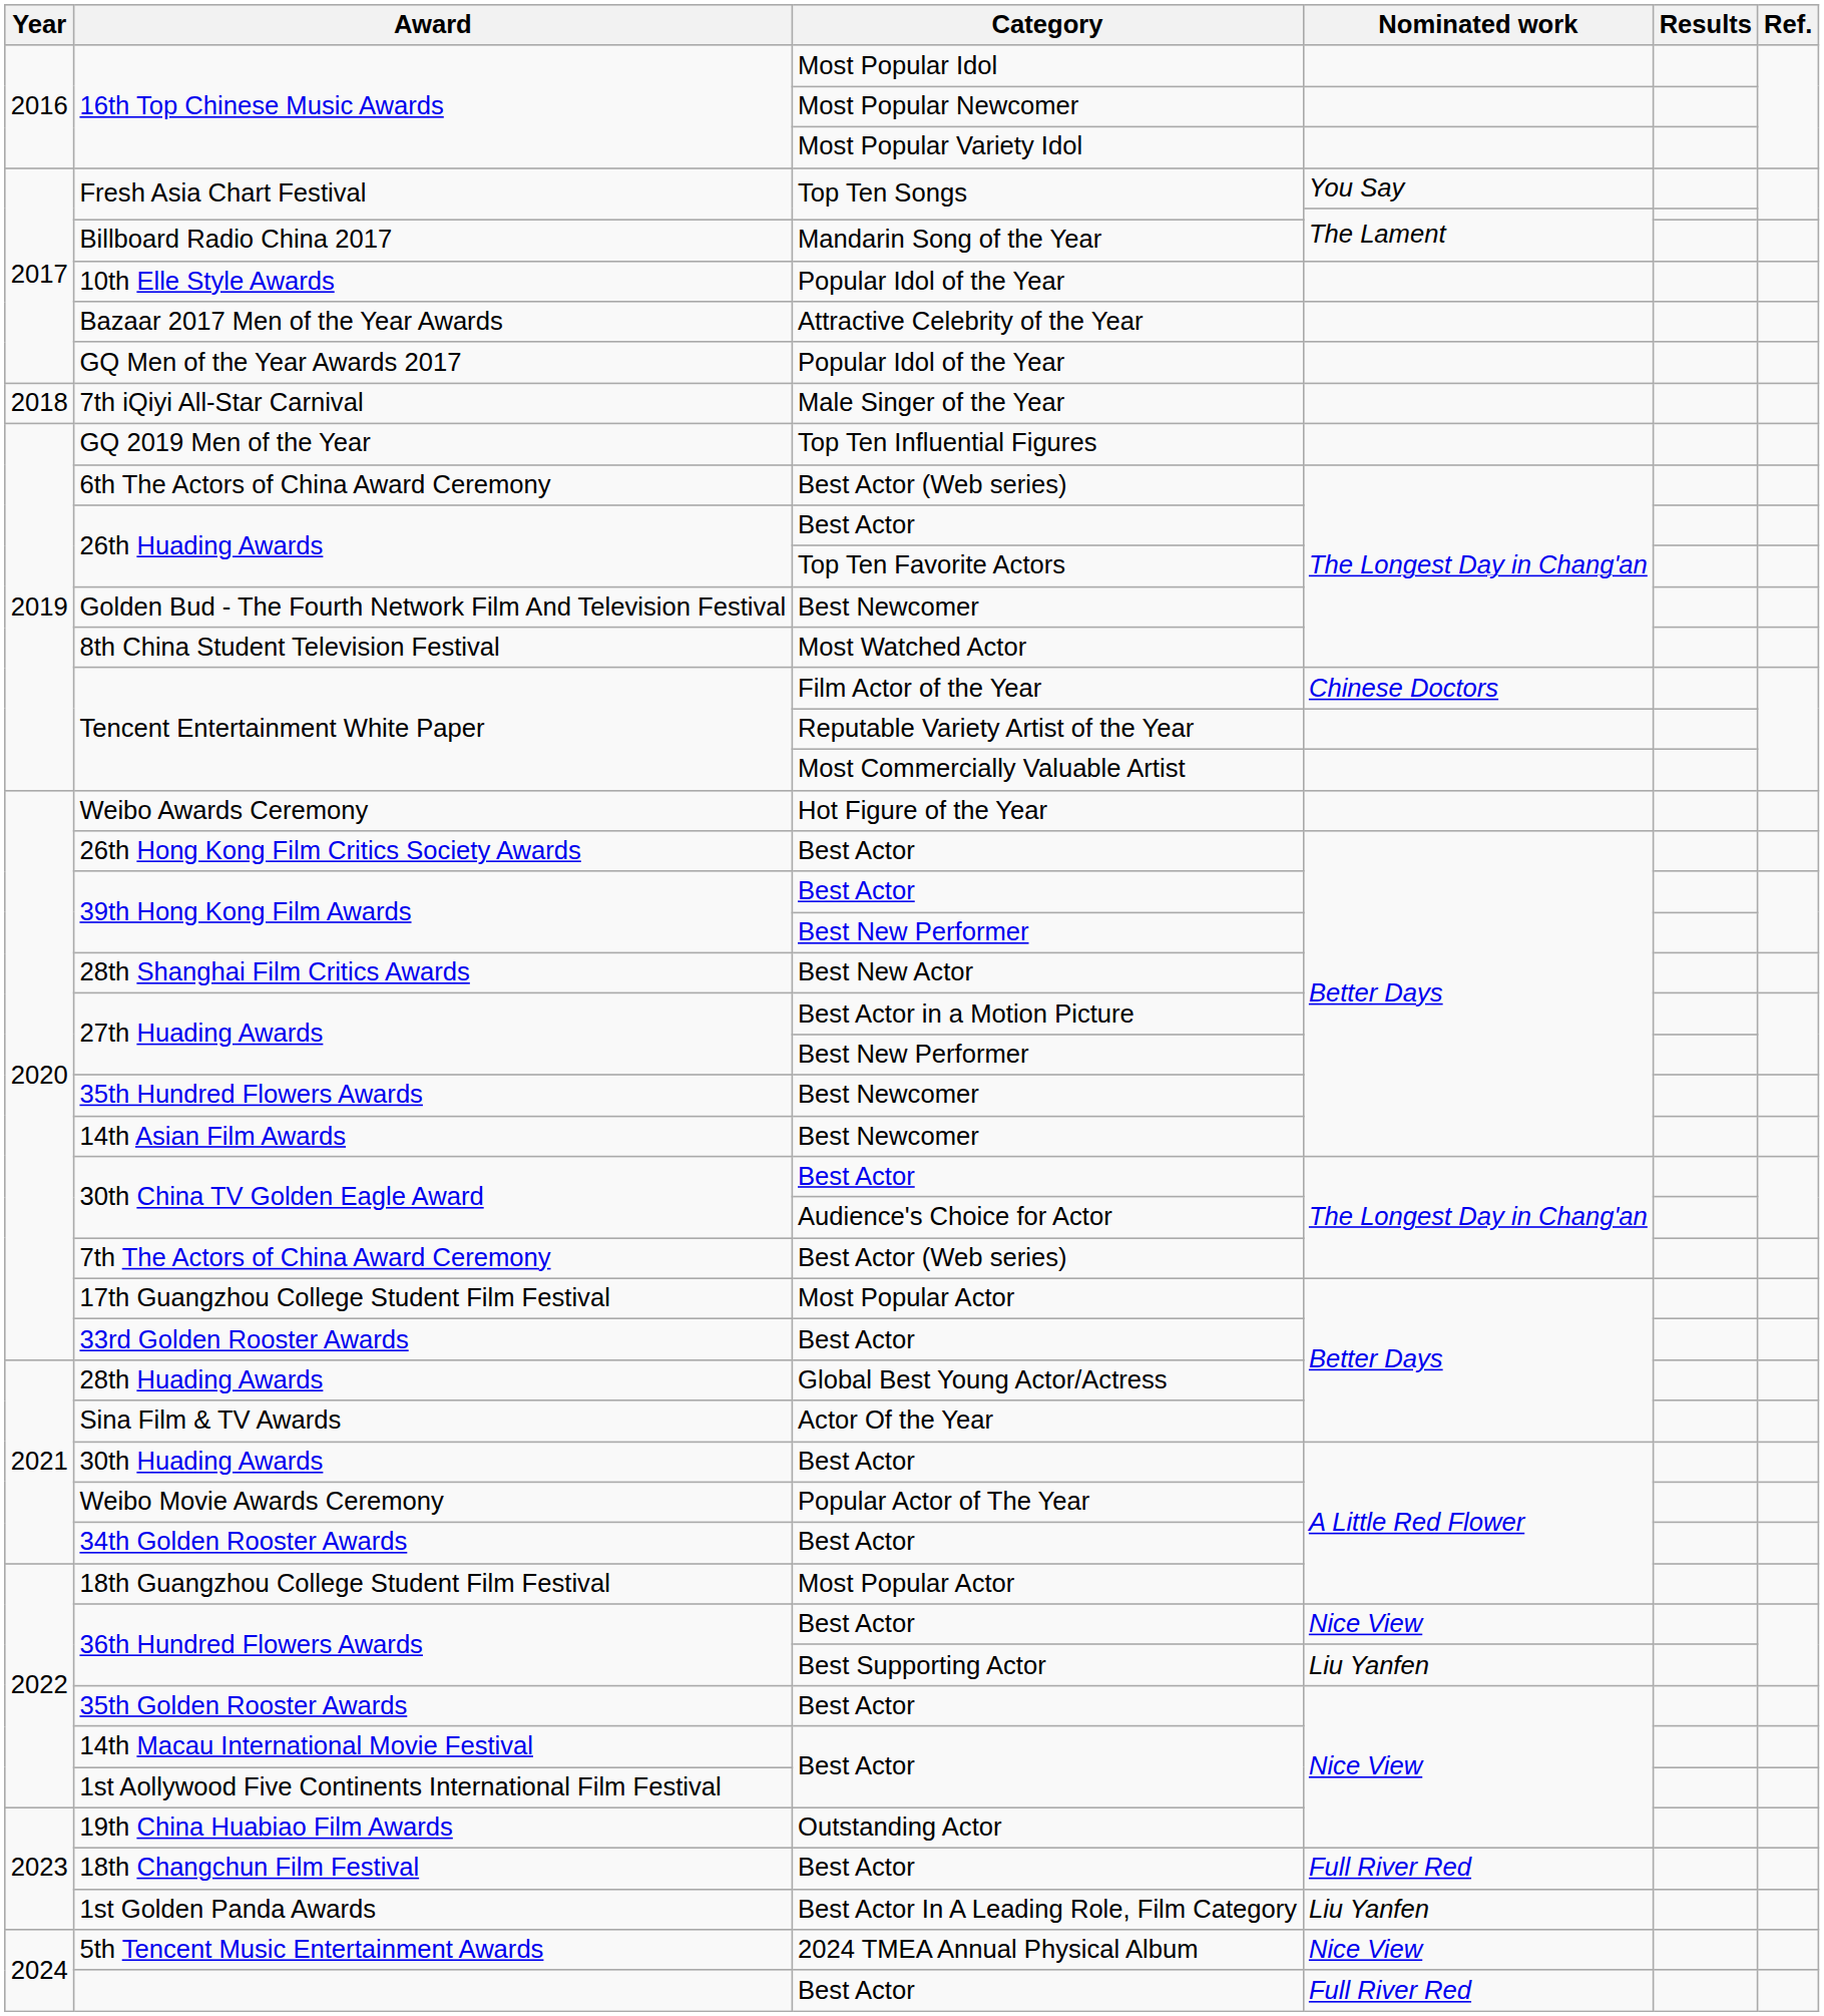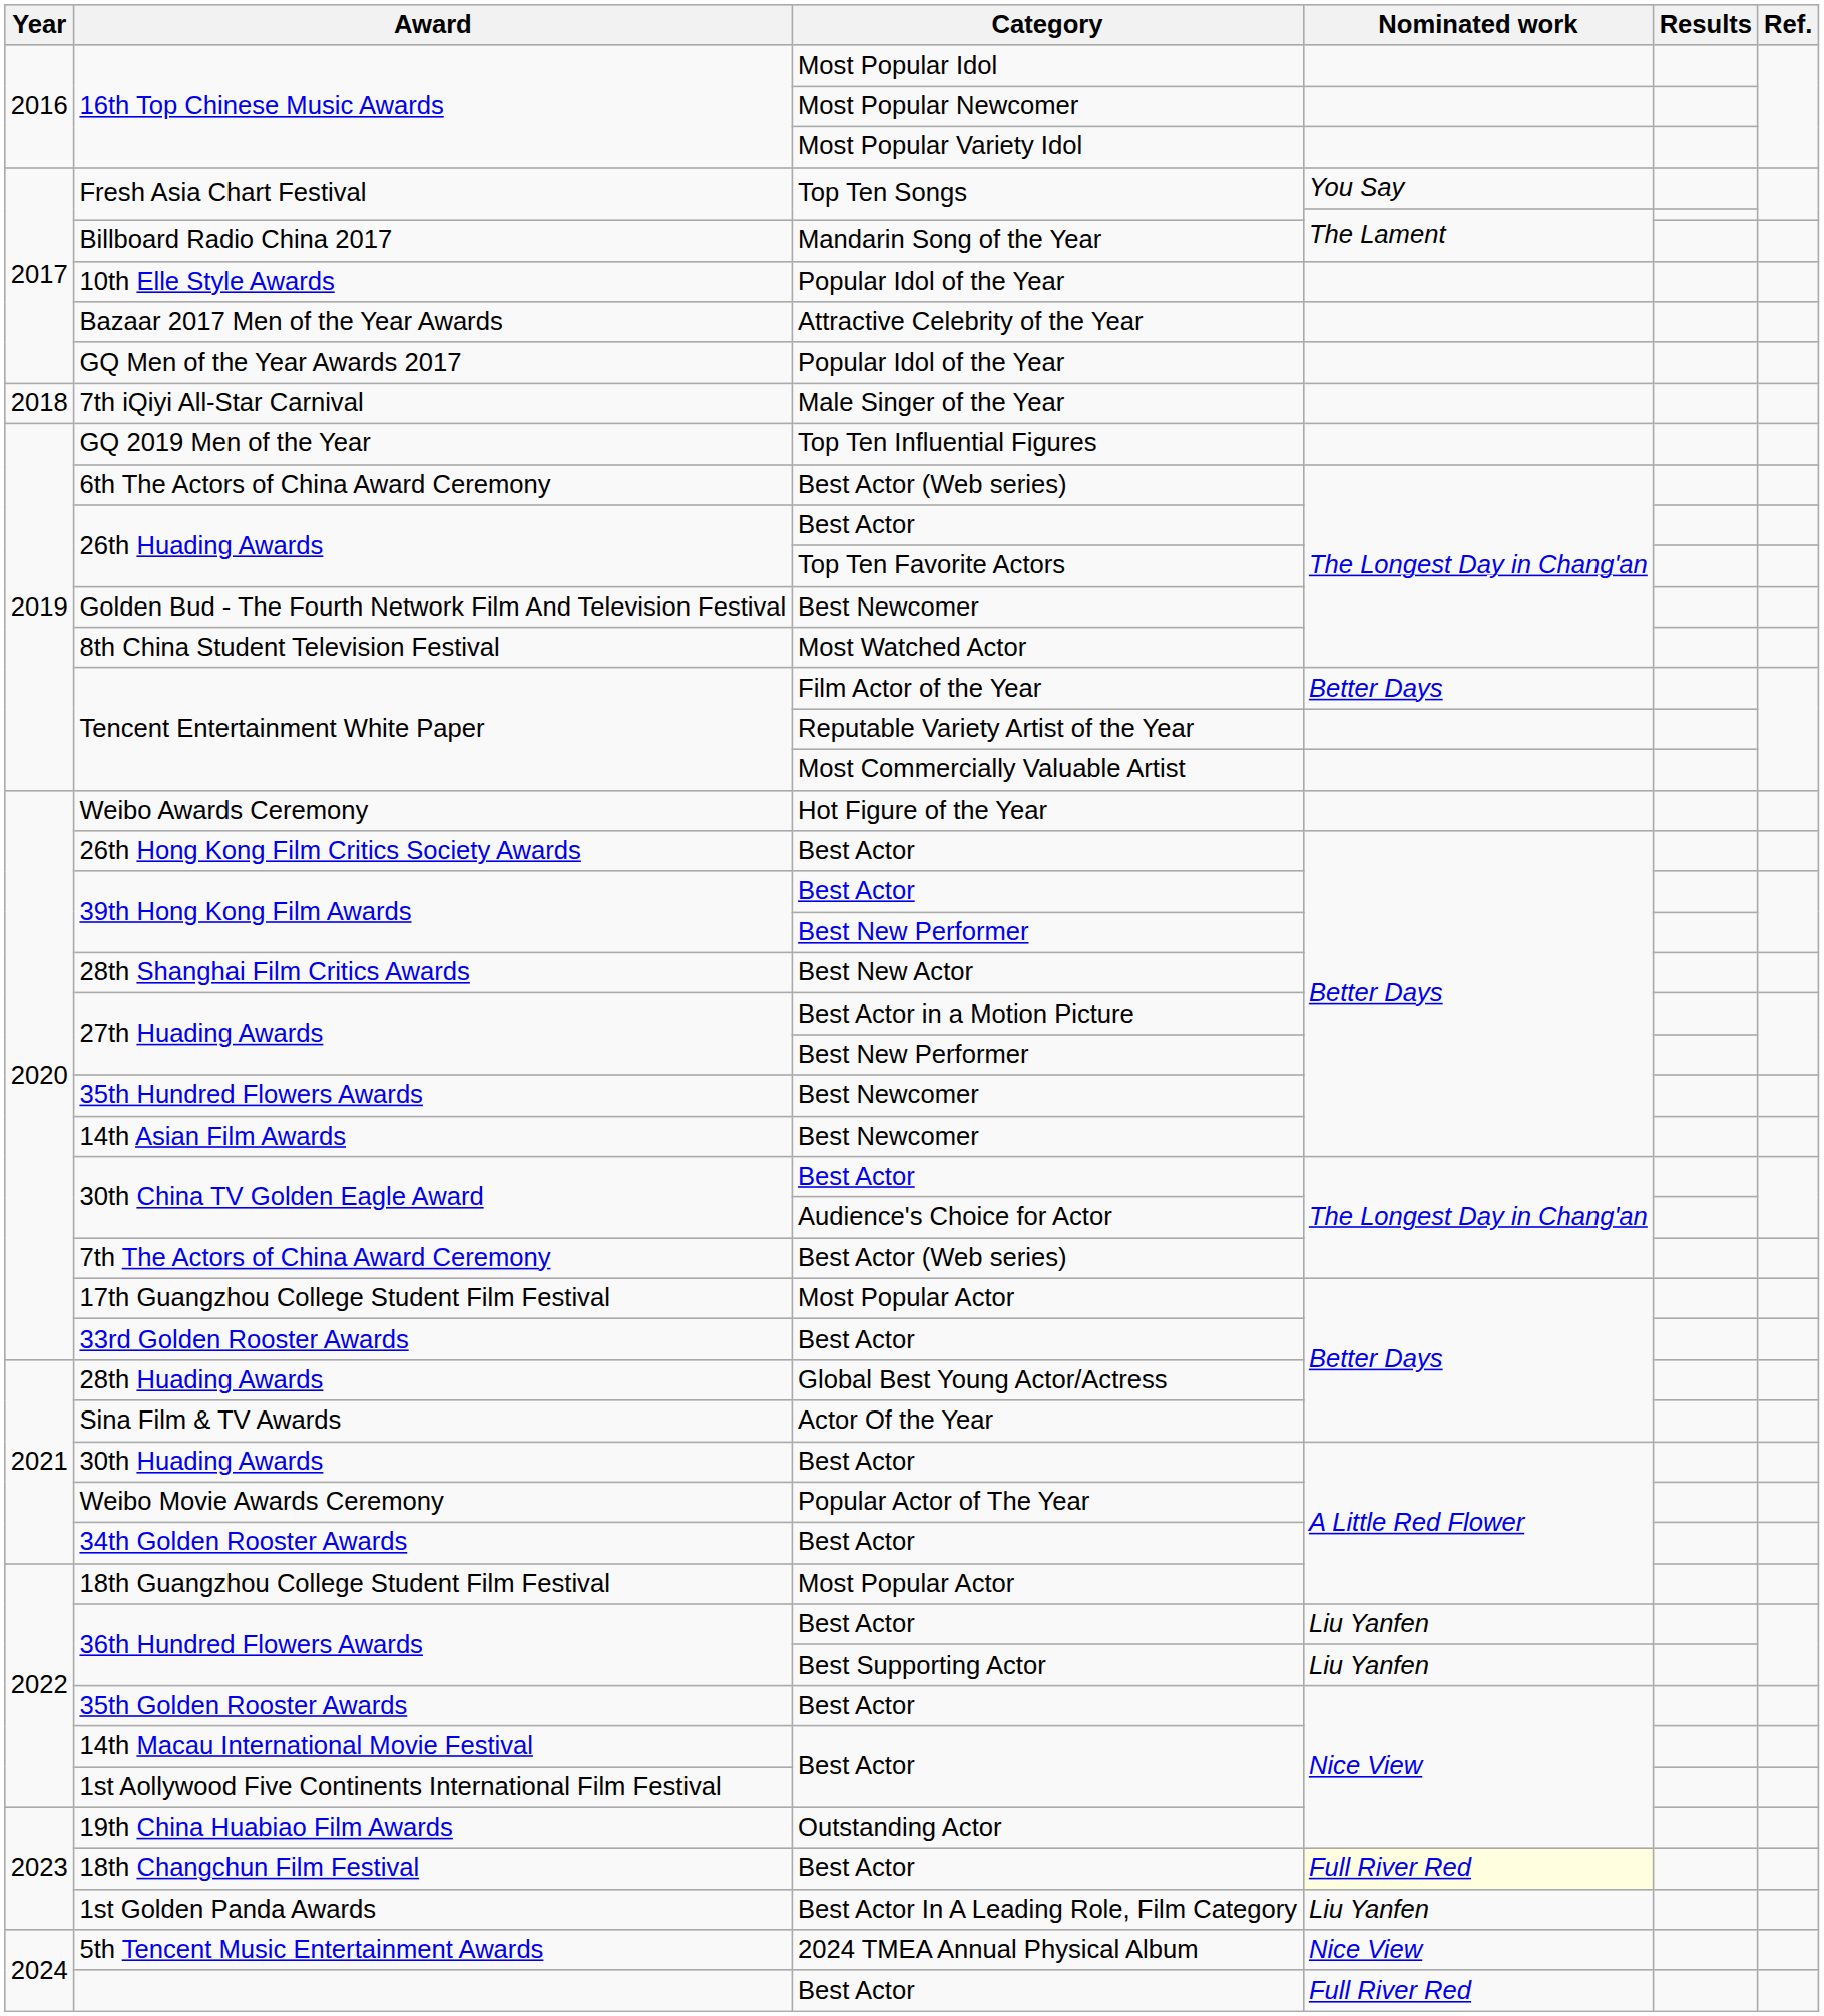 <table class="wikitable sortable">
 <tr>
 <th>Year</th>
 <th>Award</th>
 <th>Category</th>
 <th>Nominated work</th>
 <th>Results</th>
 <th>Ref.</th>
 </tr>
 <tr>
 <td rowspan=3>2016</td>
 <td rowspan=3><a href='#'>16th Top Chinese Music Awards</a></td>
 <td>Most Popular Idol</td>
 <td></td>
 <td></td>
 <td rowspan=3></td>
 </tr>
 <tr>
 <td>Most Popular Newcomer</td>
 <td></td>
 <td></td>
 </tr>
 <tr>
 <td>Most Popular Variety Idol</td>
 <td></td>
 <td></td>
 </tr>
 <tr>
 <td rowspan=6>2017</td>
 <td rowspan=2>Fresh Asia Chart Festival</td>
 <td rowspan=2>Top Ten Songs</td>
 <td><em>You Say</em></td>
 <td></td>
 <td rowspan=2></td>
 </tr>
 <tr>
 <td rowspan=2><em>The Lament</em></td>
 <td></td>
 </tr>
 <tr>
 <td>Billboard Radio China 2017</td>
 <td>Mandarin Song of the Year</td>
 <td></td>
 <td></td>
 </tr>
 <tr>
 <td>10th <a href='#'>Elle Style Awards</a></td>
 <td>Popular Idol of the Year</td>
 <td></td>
 <td></td>
 <td></td>
 </tr>
 <tr>
 <td>Bazaar 2017 Men of the Year Awards</td>
 <td>Attractive Celebrity of the Year</td>
 <td></td>
 <td></td>
 <td></td>
 </tr>
 <tr>
 <td>GQ Men of the Year Awards 2017</td>
 <td>Popular Idol of the Year</td>
 <td></td>
 <td></td>
 <td></td>
 </tr>
 <tr>
 <td>2018</td>
 <td>7th iQiyi All-Star Carnival</td>
 <td>Male Singer of the Year</td>
 <td></td>
 <td></td>
 <td></td>
 </tr>
 <tr>
 <td rowspan=9>2019</td>
 <td>GQ 2019 Men of the Year</td>
 <td>Top Ten Influential Figures</td>
 <td></td>
 <td></td>
 <td></td>
 </tr>
 <tr>
 <td>6th The Actors of China Award Ceremony</td>
 <td>Best Actor (Web series)</td>
 <td rowspan=5><em><a href='#'>The Longest Day in Chang'an</a></em></td>
 <td></td>
 <td></td>
 </tr>
 <tr>
 <td rowspan=2>26th <a href='#'>Huading Awards</a></td>
 <td>Best Actor</td>
 <td></td>
 <td></td>
 </tr>
 <tr>
 <td>Top Ten Favorite Actors</td>
 <td></td>
 <td></td>
 </tr>
 <tr>
 <td>Golden Bud - The Fourth Network Film And Television Festival</td>
 <td>Best Newcomer</td>
 <td></td>
 <td></td>
 </tr>
 <tr>
 <td>8th China Student Television Festival</td>
 <td>Most Watched Actor</td>
 <td></td>
 <td></td>
 </tr>
 <tr>
 <td rowspan=3>Tencent Entertainment White Paper</td>
 <td>Film Actor of the Year</td>
-<td><em><a href='#'>Chinese Doctors</a></em></td>
+<td><a href='#'><em>Better Days</em></a></td>
 <td></td>
 <td rowspan=3></td>
 </tr>
 <tr>
 <td>Reputable Variety Artist of the Year</td>
 <td></td>
 <td></td>
 </tr>
 <tr>
 <td>Most Commercially Valuable Artist</td>
 <td></td>
 <td></td>
 </tr>
 <tr>
 <td rowspan="14">2020</td>
 <td>Weibo Awards Ceremony</td>
 <td>Hot Figure of the Year</td>
 <td></td>
 <td></td>
 <td></td>
 </tr>
 <tr>
 <td>26th <a href='#'>Hong Kong Film Critics Society Awards</a></td>
 <td>Best Actor</td>
 <td rowspan="8"><em><a href='#'>Better Days</a></em></td>
 <td></td>
 <td></td>
 </tr>
 <tr>
 <td rowspan="2"><a href='#'>39th Hong Kong Film Awards</a></td>
 <td><a href='#'>Best Actor</a></td>
 <td></td>
 <td rowspan="2"></td>
 </tr>
 <tr>
 <td><a href='#'>Best New Performer</a></td>
 <td></td>
 </tr>
 <tr>
 <td>28th <a href='#'>Shanghai Film Critics Awards</a></td>
 <td>Best New Actor</td>
 <td></td>
 <td></td>
 </tr>
 <tr>
 <td rowspan="2">27th <a href='#'>Huading Awards</a></td>
 <td>Best Actor in a Motion Picture</td>
 <td></td>
 <td rowspan="2"></td>
 </tr>
 <tr>
 <td>Best New Performer</td>
 <td></td>
 </tr>
 <tr>
 <td><a href='#'>35th Hundred Flowers Awards</a></td>
 <td>Best Newcomer</td>
 <td></td>
 <td></td>
 </tr>
 <tr>
 <td>14th <a href='#'>Asian Film Awards</a></td>
 <td>Best Newcomer</td>
 <td></td>
 <td></td>
 </tr>
 <tr>
 <td rowspan=2>30th <a href='#'>China TV Golden Eagle Award</a></td>
 <td><a href='#'>Best Actor</a></td>
 <td rowspan=3><em><a href='#'>The Longest Day in Chang'an</a></em></td>
 <td></td>
 <td rowspan=2></td>
 </tr>
 <tr>
 <td>Audience's Choice for Actor</td>
 <td></td>
 </tr>
 <tr>
 <td>7th <a href='#'>The Actors of China Award Ceremony</a></td>
 <td>Best Actor (Web series)</td>
 <td></td>
 <td></td>
 </tr>
 <tr>
 <td>17th Guangzhou College Student Film Festival</td>
 <td>Most Popular Actor</td>
 <td rowspan="4"><a href='#'><em>Better Days</em></a></td>
 <td></td>
 <td></td>
 </tr>
 <tr>
 <td><a href='#'>33rd Golden Rooster Awards</a></td>
 <td Best Actor>Best Actor</td>
 <td></td>
 <td></td>
 </tr>
 <tr>
 <td rowspan="5">2021</td>
 <td>28th <a href='#'>Huading Awards</a></td>
 <td Global Film Best Young Actor>Global Best Young Actor/Actress</td>
 <td></td>
 <td></td>
 </tr>
 <tr>
 <td>Sina Film & TV Awards</td>
 <td>Actor Of the Year</td>
 <td></td>
 <td></td>
 </tr>
 <tr>
 <td>30th <a href='#'>Huading Awards</a></td>
 <td>Best Actor</td>
 <td rowspan="4"><em><a href='#'>A Little Red Flower</a></em></td>
 <td></td>
 <td></td>
 </tr>
 <tr>
 <td>Weibo Movie Awards Ceremony</td>
 <td>Popular Actor of The Year</td>
 <td></td>
 <td></td>
 </tr>
 <tr>
 <td><a href='#'>34th Golden Rooster Awards</a></td>
 <td Best Actor>Best Actor</td>
 <td></td>
 <td></td>
 </tr>
 <tr>
 <td rowspan="6">2022</td>
 <td>18th Guangzhou College Student Film Festival</td>
 <td>Most Popular Actor</td>
 <td></td>
 <td></td>
 </tr>
 <tr>
 <td rowspan="2"><a href='#'>36th Hundred Flowers Awards</a></td>
 <td>Best Actor</td>
-<td><em><a href='#'>Nice View</a></em></td>
+<td><em>Liu Yanfen</em></td>
 <td></td>
 <td rowspan="2"></td>
 </tr>
 <tr>
 <td>Best Supporting Actor</td>
 <td><em>Liu Yanfen</em></td>
 <td></td>
 </tr>
 <tr>
 <td><a href='#'>35th Golden Rooster Awards</a></td>
 <td>Best Actor</td>
 <td rowspan="4"><em><a href='#'>Nice View</a></em></td>
 <td></td>
 <td></td>
 </tr>
 <tr>
 <td>14th <a href='#'>Macau International Movie Festival</a></td>
 <td rowspan="2">Best Actor</td>
 <td></td>
 <td></td>
 </tr>
 <tr>
 <td>1st Aollywood Five Continents International Film Festival</td>
 <td></td>
 <td></td>
 </tr>
 <tr>
 <td rowspan="3">2023</td>
 <td>19th <a href='#'>China Huabiao Film Awards</a></td>
 <td>Outstanding Actor</td>
 <td></td>
 <td></td>
 </tr>
 <tr>
 <td>18th <a href='#'>Changchun Film Festival</a></td>
 <td>Best Actor</td>
-<td><em><a href='#'>Full River Red</a></em></td>
+<td style="background: lightyellow;"><em><a href='#'>Full River Red</a></em></td>
 <td></td>
 <td></td>
 </tr>
 <tr>
 <td>1st Golden Panda Awards</td>
 <td>Best Actor In A Leading Role, Film Category</td>
 <td><em>Liu Yanfen</em></td>
 <td></td>
 <td></td>
 </tr>
 <tr>
 <td rowspan="2">2024</td>
 <td>5th <a href='#'>Tencent Music Entertainment Awards</a></td>
 <td>2024 TMEA Annual Physical Album</td>
 <td><em><a href='#'>Nice View</a></em></td>
 <td></td>
 <td></td>
 </tr>
 <tr>
 <td></td>
 <td>Best Actor</td>
 <td><em><a href='#'>Full River Red</a></em></td>
 <td></td>
 <td></td>
 </tr>
 </table>
